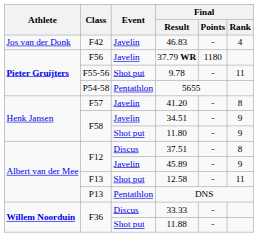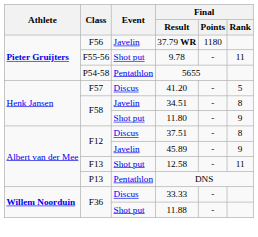 <table class=wikitable style="font-size:90%">
 <tr>
 <th rowspan="2">Athlete</th>
 <th rowspan="2">Class</th>
 <th rowspan="2">Event</th>
 <th colspan="3">Final</th>
 </tr>
 <tr>
 <th>Result</th>
 <th>Points</th>
 <th>Rank</th>
-</tr>
-<tr>
-<td><a href='#'>Jos van der Donk</a></td>
-<td style="text-align:center;">F42</td>
-<td><a href='#'>Javelin</a></td>
-<td style="text-align:center;">46.83</td>
-<td style="text-align:center;">-</td>
-<td style="text-align:center;">4</td>
 </tr>
 <tr>
 <td rowspan="3"><strong><a href='#'>Pieter Gruijters</a></strong></td>
 <td style="text-align:center;">F56</td>
 <td><a href='#'>Javelin</a></td>
 <td style="text-align:center;">37.79 <strong>WR</strong></td>
 <td style="text-align:center;">1180</td>
 <td style="text-align:center;"></td>
 </tr>
 <tr>
 <td style="text-align:center;">F55-56</td>
 <td><a href='#'>Shot put</a></td>
 <td style="text-align:center;">9.78</td>
 <td style="text-align:center;">-</td>
 <td style="text-align:center;">11</td>
 </tr>
 <tr>
 <td style="text-align:center;">P54-58</td>
 <td><a href='#'>Pentathlon</a></td>
 <td style="text-align:center;" colspan="2">5655</td>
 <td style="text-align:center;"></td>
 </tr>
 <tr>
 <td rowspan="3"><a href='#'>Henk Jansen</a></td>
 <td style="text-align:center;">F57</td>
-<td><a href='#'>Javelin</a></td>
+<td><a href='#'>Discus</a></td>
 <td style="text-align:center;">41.20</td>
 <td style="text-align:center;">-</td>
-<td style="text-align:center;">8</td>
+<td style="text-align:center;">5</td>
 </tr>
 <tr>
 <td rowspan="2" style="text-align:center;">F58</td>
 <td><a href='#'>Javelin</a></td>
 <td style="text-align:center;">34.51</td>
 <td style="text-align:center;">-</td>
-<td style="text-align:center;">9</td>
+<td style="text-align:center;">8</td>
 </tr>
 <tr>
 <td><a href='#'>Shot put</a></td>
 <td style="text-align:center;">11.80</td>
 <td style="text-align:center;">-</td>
 <td style="text-align:center;">9</td>
 </tr>
 <tr>
 <td rowspan="4"><a href='#'>Albert van der Mee</a></td>
 <td rowspan="2" style="text-align:center;">F12</td>
 <td><a href='#'>Discus</a></td>
 <td style="text-align:center;">37.51</td>
 <td style="text-align:center;">-</td>
 <td style="text-align:center;">8</td>
 </tr>
 <tr>
 <td><a href='#'>Javelin</a></td>
 <td style="text-align:center;">45.89</td>
 <td style="text-align:center;">-</td>
 <td style="text-align:center;">9</td>
 </tr>
 <tr>
 <td style="text-align:center;">F13</td>
 <td><a href='#'>Shot put</a></td>
 <td style="text-align:center;">12.58</td>
 <td style="text-align:center;">-</td>
 <td style="text-align:center;">11</td>
 </tr>
 <tr>
 <td style="text-align:center;">P13</td>
 <td><a href='#'>Pentathlon</a></td>
 <td style="text-align:center;" colspan="3">DNS</td>
 </tr>
 <tr>
 <td rowspan="2"><strong><a href='#'>Willem Noorduin</a></strong></td>
 <td rowspan="2" style="text-align:center;">F36</td>
 <td><a href='#'>Discus</a></td>
 <td style="text-align:center;">33.33</td>
 <td style="text-align:center;">-</td>
 <td style="text-align:center;"></td>
 </tr>
 <tr>
 <td><a href='#'>Shot put</a></td>
 <td style="text-align:center;">11.88</td>
 <td style="text-align:center;">-</td>
 <td style="text-align:center;"></td>
 </tr>
 </table>
